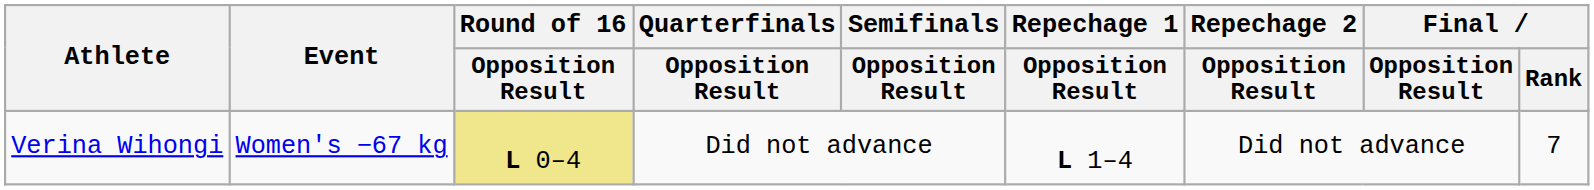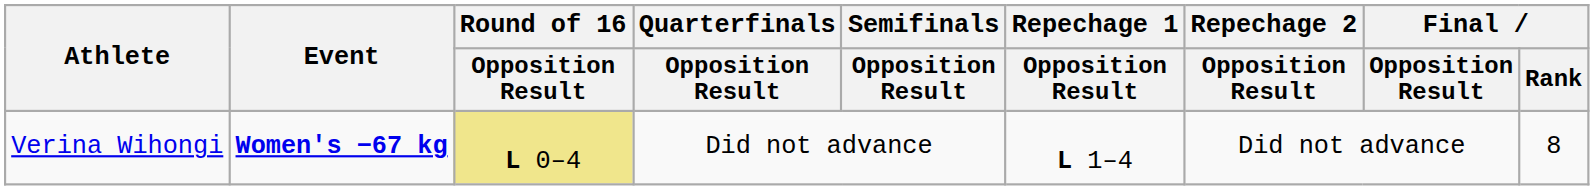 <table class="wikitable" style="font-size:90%;">
 <tr>
 <th rowspan=2>Athlete</th>
 <th rowspan=2>Event</th>
 <th>Round of 16</th>
 <th>Quarterfinals</th>
 <th>Semifinals</th>
 <th>Repechage 1</th>
 <th>Repechage 2</th>
 <th colspan=2>Final / </th>
 </tr>
 <tr style="font-size:95%">
 <th>Opposition<br>Result</th>
 <th>Opposition<br>Result</th>
 <th>Opposition<br>Result</th>
 <th>Opposition<br>Result</th>
 <th>Opposition<br>Result</th>
 <th>Opposition<br>Result</th>
 <th>Rank</th>
 </tr>
 <tr align=center>
 <td align=left><a href='#'>Verina Wihongi</a></td>
-<td align=left><a href='#'>Women's −67 kg</a></td>
+<td align=left><strong><a href='#'>Women's −67 kg</a></strong></td>
 <td style="background: khaki;"><br><strong>L</strong> 0–4</td>
 <td colspan=2>Did not advance</td>
 <td><br><strong>L</strong> 1–4</td>
 <td colspan=2>Did not advance</td>
-<td>7</td>
+<td>8</td>
 </tr>
 </table>
